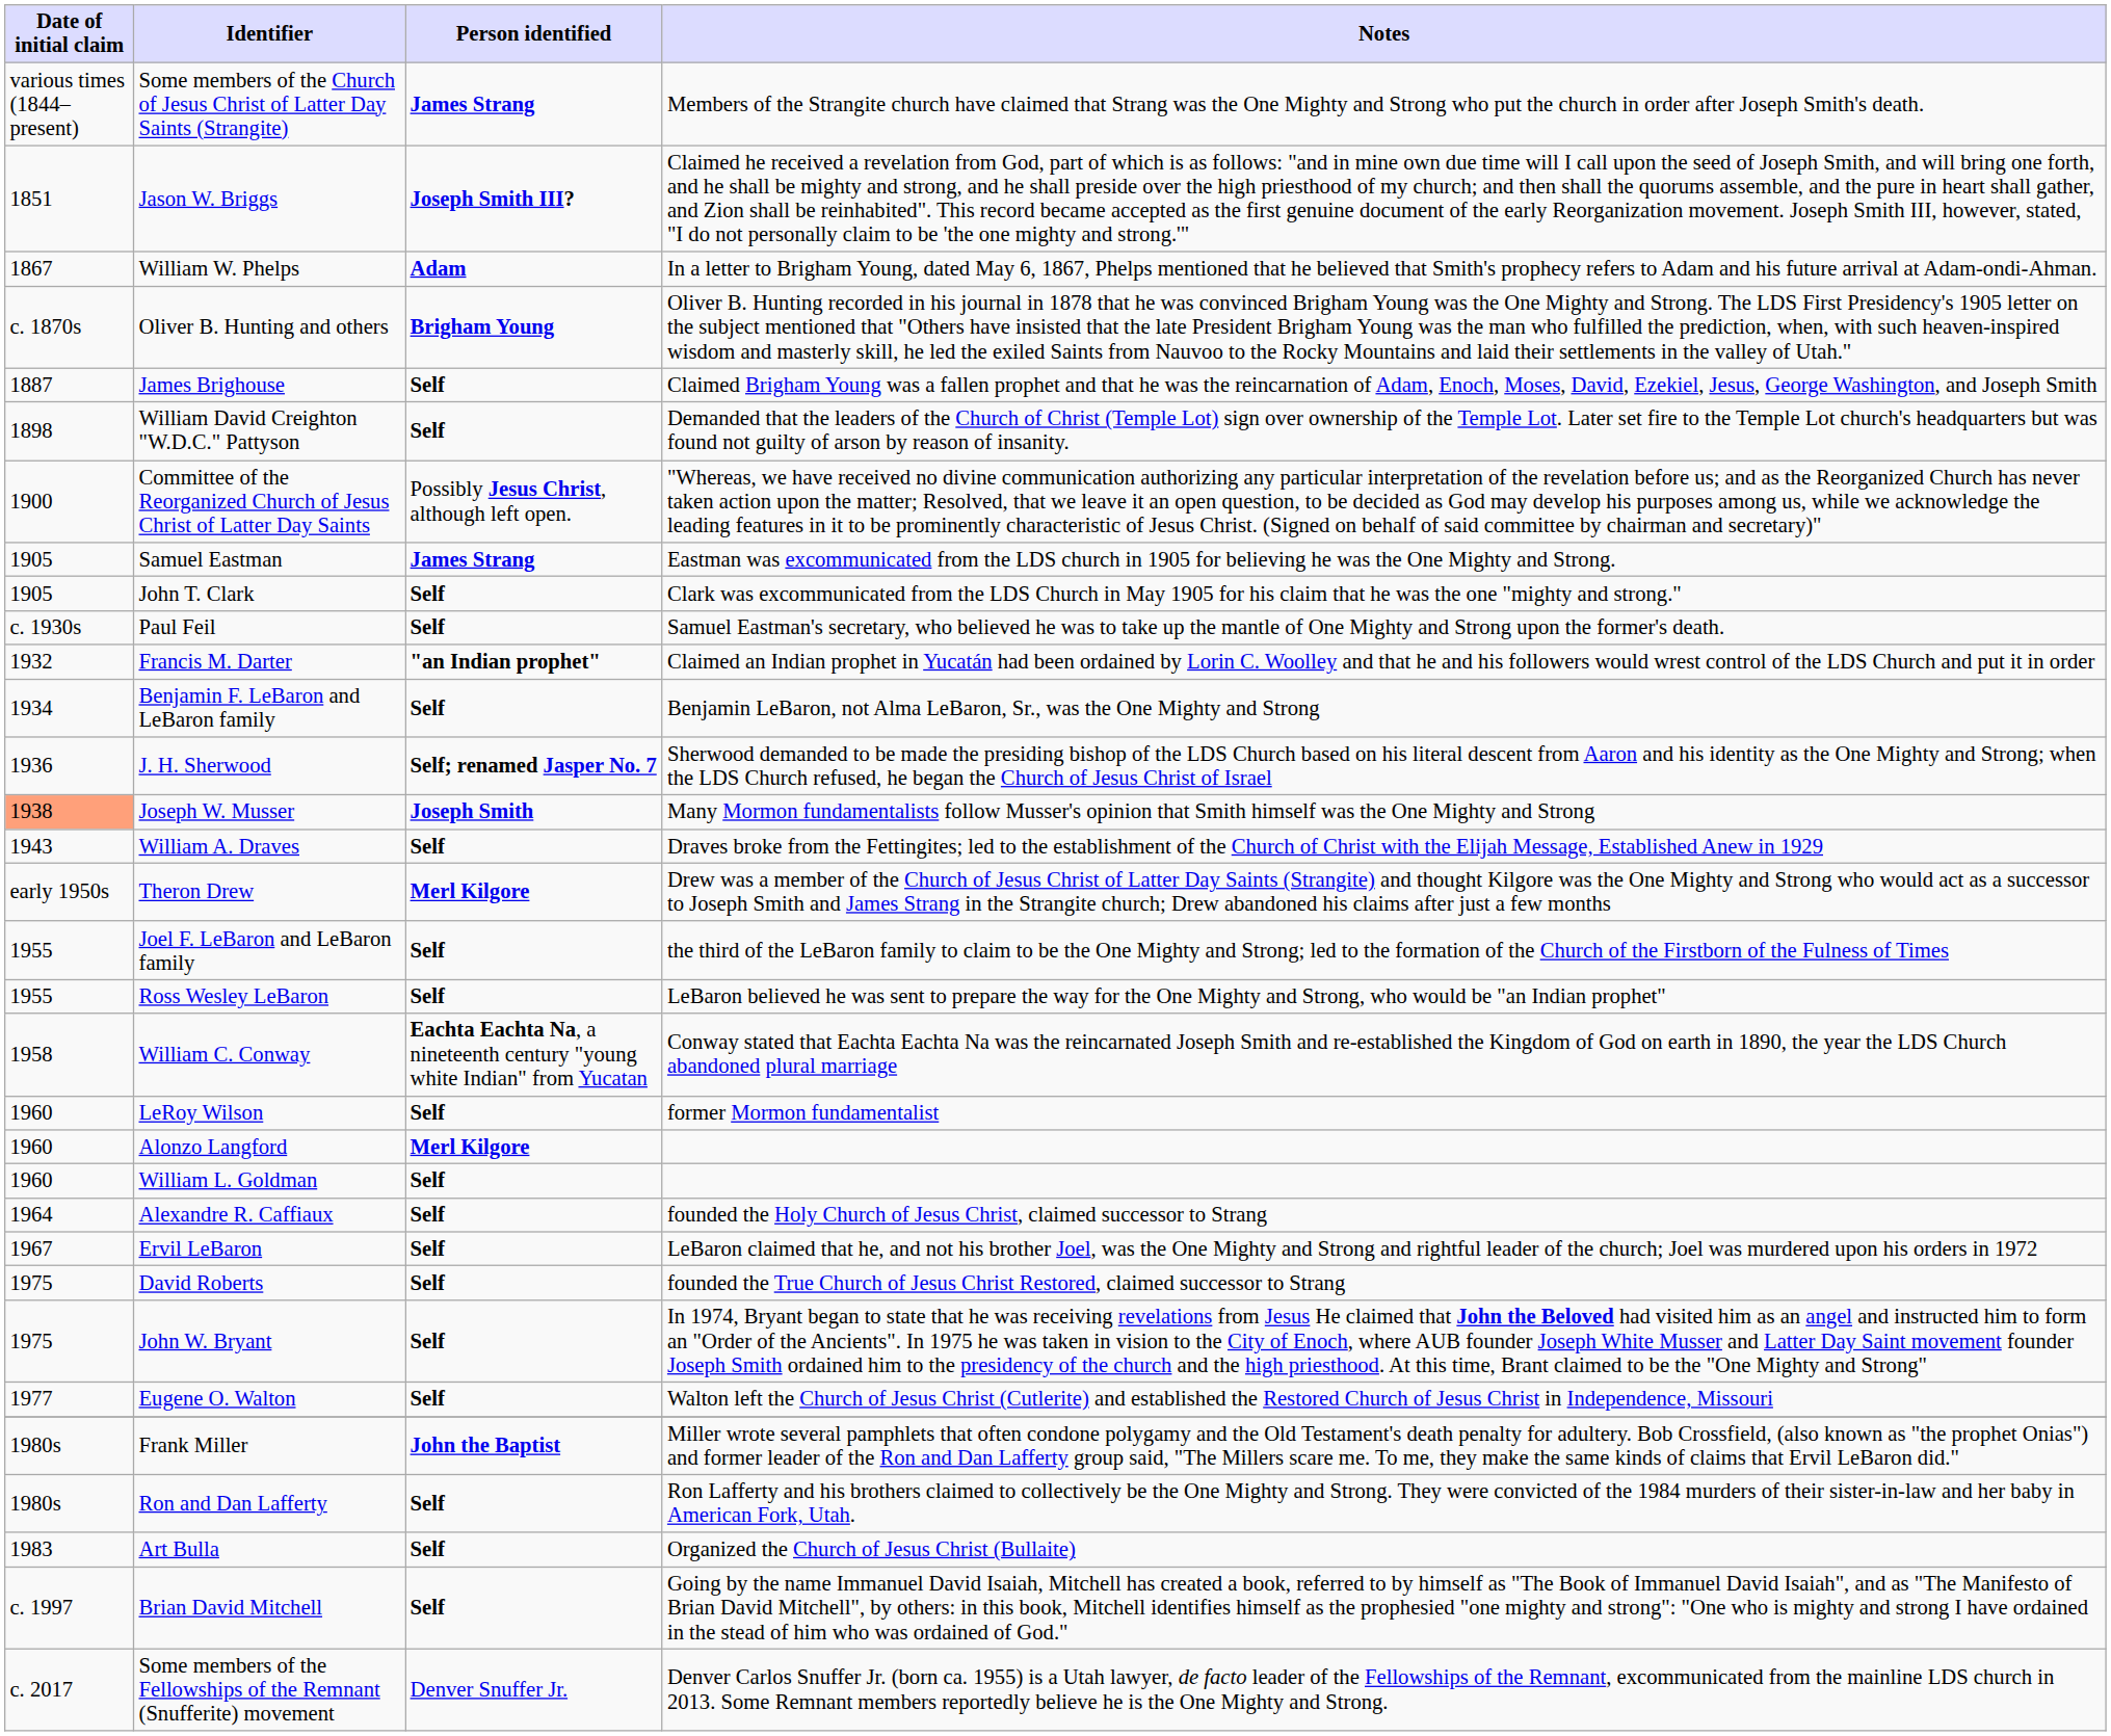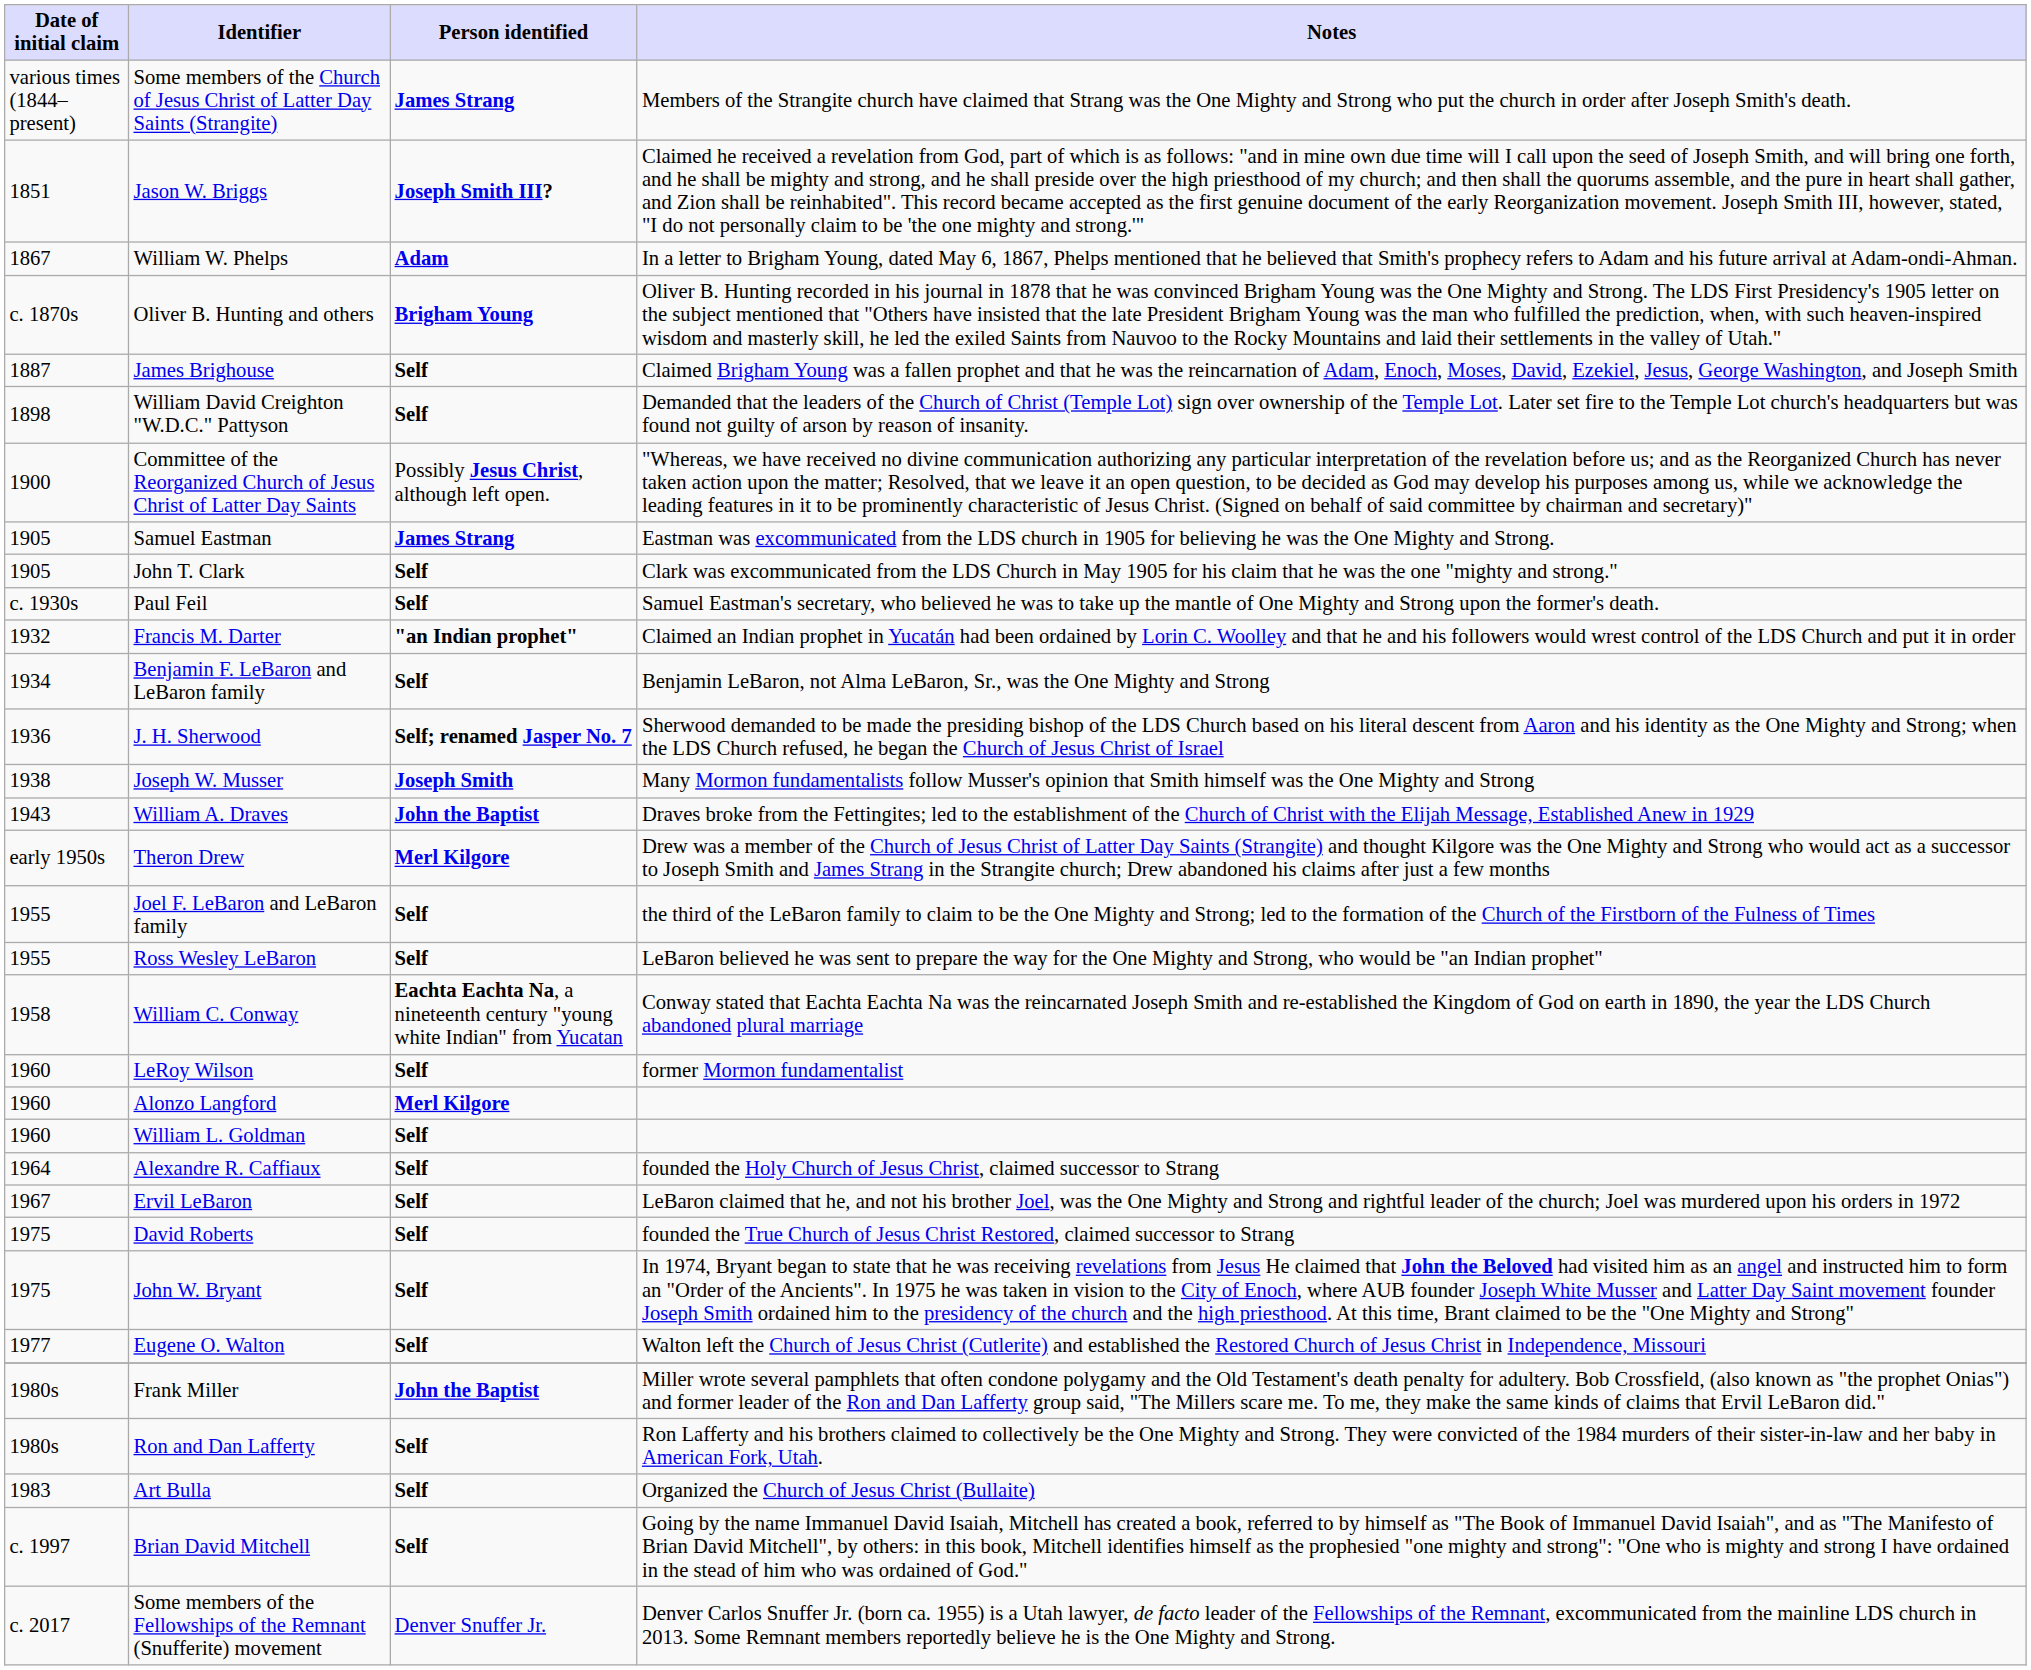 <table class=wikitable>
 <tr>
 <th style="background:#DCDCFF;">Date of initial claim</th>
 <th style="background:#DCDCFF;">Identifier</th>
 <th style="background:#DCDCFF;">Person identified</th>
 <th style="background:#DCDCFF;">Notes</th>
 </tr>
 <tr>
 <td>various times (1844–present)</td>
 <td>Some members of the <a href='#'>Church of Jesus Christ of Latter Day Saints (Strangite)</a></td>
 <td><strong><a href='#'>James Strang</a></strong></td>
 <td>Members of the Strangite church have claimed that Strang was the One Mighty and Strong who put the church in order after Joseph Smith's death.</td>
 </tr>
 <tr>
 <td>1851</td>
 <td><a href='#'>Jason W. Briggs</a></td>
 <td><strong><a href='#'>Joseph Smith III</a>?</strong></td>
 <td>Claimed he received a revelation from God, part of which is as follows: "and in mine own due time will I call upon the seed of Joseph Smith, and will bring one forth, and he shall be mighty and strong, and he shall preside over the high priesthood of my church; and then shall the quorums assemble, and the pure in heart shall gather, and Zion shall be reinhabited". This record became accepted as the first genuine document of the early Reorganization movement. Joseph Smith III, however, stated, "I do not personally claim to be 'the one mighty and strong.'"</td>
 </tr>
 <tr>
 <td>1867</td>
 <td>William W. Phelps</td>
 <td><strong><a href='#'>Adam</a></strong></td>
 <td>In a letter to Brigham Young, dated May 6, 1867, Phelps mentioned that he believed that Smith's prophecy refers to Adam and his future arrival at Adam-ondi-Ahman.</td>
 </tr>
 <tr>
 <td>c. 1870s</td>
 <td>Oliver B. Hunting and others</td>
 <td><strong><a href='#'>Brigham Young</a></strong></td>
 <td>Oliver B. Hunting recorded in his journal in 1878 that he was convinced Brigham Young was the One Mighty and Strong. The LDS First Presidency's 1905 letter on the subject  mentioned that "Others have insisted that the late President Brigham Young was the man who fulfilled the prediction, when, with such heaven-inspired wisdom and masterly skill, he led the exiled Saints from Nauvoo to the Rocky Mountains and laid their settlements in the valley of Utah."</td>
 </tr>
 <tr>
 <td>1887</td>
 <td><a href='#'>James Brighouse</a></td>
 <td><strong>Self</strong></td>
 <td>Claimed <a href='#'>Brigham Young</a> was a fallen prophet and that he was the reincarnation of <a href='#'>Adam</a>, <a href='#'>Enoch</a>, <a href='#'>Moses</a>, <a href='#'>David</a>, <a href='#'>Ezekiel</a>, <a href='#'>Jesus</a>, <a href='#'>George Washington</a>, and Joseph Smith</td>
 </tr>
 <tr>
 <td>1898</td>
 <td>William David Creighton "W.D.C." Pattyson</td>
 <td><strong>Self</strong></td>
 <td>Demanded that the leaders of the <a href='#'>Church of Christ (Temple Lot)</a> sign over ownership of the <a href='#'>Temple Lot</a>. Later set fire to the Temple Lot church's headquarters but was found not guilty of arson by reason of insanity.</td>
 </tr>
 <tr>
 <td>1900</td>
 <td>Committee of the <a href='#'>Reorganized Church of Jesus Christ of Latter Day Saints</a></td>
 <td>Possibly <strong><a href='#'>Jesus Christ</a></strong>, although left open.</td>
 <td>"Whereas, we have received no divine communication authorizing any particular interpretation of the revelation before us; and as the Reorganized Church has never taken action upon the matter; Resolved, that we leave it an open question, to be decided as God may develop his purposes among us, while we acknowledge the leading features in it to be prominently characteristic of Jesus Christ. (Signed on behalf of said committee by chairman and secretary)" </td>
 </tr>
 <tr>
 <td>1905</td>
 <td>Samuel Eastman</td>
 <td><strong><a href='#'>James Strang</a></strong></td>
 <td>Eastman was <a href='#'>excommunicated</a> from the LDS church in 1905 for believing he was the One Mighty and Strong.</td>
 </tr>
 <tr>
 <td>1905</td>
 <td>John T. Clark</td>
 <td><strong>Self</strong></td>
 <td>Clark was excommunicated from the LDS Church in May 1905 for his claim that he was the one "mighty and strong."</td>
 </tr>
 <tr>
 <td>c. 1930s</td>
 <td>Paul Feil</td>
 <td><strong>Self</strong></td>
 <td>Samuel Eastman's secretary, who believed he was to take up the mantle of One Mighty and Strong upon the former's death.</td>
 </tr>
 <tr>
 <td>1932</td>
 <td><a href='#'>Francis M. Darter</a></td>
 <td><strong>"an Indian prophet"</strong></td>
 <td>Claimed an Indian prophet in <a href='#'>Yucatán</a> had been ordained by <a href='#'>Lorin C. Woolley</a> and that he and his followers would wrest control of the LDS Church and put it in order</td>
 </tr>
 <tr>
 <td>1934</td>
 <td><a href='#'>Benjamin F. LeBaron</a> and LeBaron family</td>
 <td><strong>Self</strong></td>
 <td>Benjamin LeBaron, not Alma LeBaron, Sr., was the One Mighty and Strong</td>
 </tr>
 <tr>
 <td>1936</td>
 <td><a href='#'>J. H. Sherwood</a></td>
 <td><strong>Self; renamed <a href='#'>Jasper No. 7</a></strong></td>
 <td>Sherwood demanded to be made the presiding bishop of the LDS Church based on his literal descent from <a href='#'>Aaron</a> and his identity as the One Mighty and Strong; when the LDS Church refused, he began the <a href='#'>Church of Jesus Christ of Israel</a></td>
 </tr>
 <tr>
-<td style="background: lightsalmon;">1938</td>
+<td>1938</td>
 <td><a href='#'>Joseph W. Musser</a></td>
 <td><strong><a href='#'>Joseph Smith</a></strong></td>
 <td>Many <a href='#'>Mormon fundamentalists</a> follow Musser's opinion that Smith himself was the One Mighty and Strong</td>
 </tr>
 <tr>
 <td>1943</td>
 <td><a href='#'>William A. Draves</a></td>
-<td><strong>Self</strong></td>
+<td><strong><a href='#'>John the Baptist</a></strong></td>
 <td>Draves broke from the Fettingites; led to the establishment of the <a href='#'>Church of Christ with the Elijah Message, Established Anew in 1929</a></td>
 </tr>
 <tr>
 <td>early 1950s</td>
 <td><a href='#'>Theron Drew</a></td>
 <td><strong><a href='#'>Merl Kilgore</a></strong></td>
 <td>Drew was a member of the <a href='#'>Church of Jesus Christ of Latter Day Saints (Strangite)</a> and thought Kilgore was the One Mighty and Strong who would act as a successor to Joseph Smith and <a href='#'>James Strang</a> in the Strangite church; Drew abandoned his claims after just a few months</td>
 </tr>
 <tr>
 <td>1955</td>
 <td><a href='#'>Joel F. LeBaron</a> and LeBaron family</td>
 <td><strong>Self</strong></td>
 <td>the third of the LeBaron family to claim to be the One Mighty and Strong; led to the formation of the <a href='#'>Church of the Firstborn of the Fulness of Times</a></td>
 </tr>
 <tr>
 <td>1955</td>
 <td><a href='#'>Ross Wesley LeBaron</a></td>
 <td><strong>Self</strong></td>
 <td>LeBaron believed he was sent to prepare the way for the One Mighty and Strong, who would be "an Indian prophet"</td>
 </tr>
 <tr>
 <td>1958</td>
 <td><a href='#'>William C. Conway</a></td>
 <td><strong>Eachta Eachta Na</strong>, a nineteenth century "young white Indian" from <a href='#'>Yucatan</a></td>
 <td>Conway stated that Eachta Eachta Na was the reincarnated Joseph Smith and re-established the Kingdom of God on earth in 1890, the year the LDS Church <a href='#'>abandoned</a> <a href='#'>plural marriage</a></td>
 </tr>
 <tr>
 <td>1960</td>
 <td><a href='#'>LeRoy Wilson</a></td>
 <td><strong>Self</strong></td>
 <td>former <a href='#'>Mormon fundamentalist</a></td>
 </tr>
 <tr>
 <td>1960</td>
 <td><a href='#'>Alonzo Langford</a></td>
 <td><strong><a href='#'>Merl Kilgore</a></strong></td>
 <td></td>
 </tr>
 <tr>
 <td>1960</td>
 <td><a href='#'>William L. Goldman</a></td>
 <td><strong>Self</strong></td>
 <td></td>
 </tr>
 <tr>
 <td>1964</td>
 <td><a href='#'>Alexandre R. Caffiaux</a></td>
 <td><strong>Self</strong></td>
 <td>founded the <a href='#'>Holy Church of Jesus Christ</a>, claimed successor to Strang</td>
 </tr>
 <tr>
 <td>1967</td>
 <td><a href='#'>Ervil LeBaron</a></td>
 <td><strong>Self</strong></td>
 <td>LeBaron claimed that he, and not his brother <a href='#'>Joel</a>, was the One Mighty and Strong and rightful leader of the church; Joel was murdered upon his orders in 1972</td>
 </tr>
 <tr>
 <td>1975</td>
 <td><a href='#'>David Roberts</a></td>
 <td><strong>Self</strong></td>
 <td>founded the <a href='#'>True Church of Jesus Christ Restored</a>, claimed successor to Strang</td>
 </tr>
 <tr>
 <td>1975</td>
 <td><a href='#'>John W. Bryant</a></td>
 <td><strong>Self</strong></td>
 <td>In 1974, Bryant began to state that he was receiving <a href='#'>revelations</a> from <a href='#'>Jesus</a> He claimed that <strong><a href='#'>John the Beloved</a></strong> had visited him as an <a href='#'>angel</a> and instructed him to form an "Order of the Ancients". In 1975 he was taken in vision to the <a href='#'>City of Enoch</a>, where AUB founder <a href='#'>Joseph White Musser</a> and <a href='#'>Latter Day Saint movement</a> founder <a href='#'>Joseph Smith</a> ordained him to the <a href='#'>presidency of the church</a> and the <a href='#'>high priesthood</a>. At this time, Brant claimed to be the "One Mighty and Strong"</td>
 </tr>
 <tr>
 <td>1977</td>
 <td><a href='#'>Eugene O. Walton</a></td>
 <td><strong>Self</strong></td>
 <td>Walton left the <a href='#'>Church of Jesus Christ (Cutlerite)</a> and established the <a href='#'>Restored Church of Jesus Christ</a> in <a href='#'>Independence, Missouri</a></td>
 </tr>
 <tr>
 </tr>
 <tr>
 <td>1980s</td>
 <td>Frank Miller</td>
 <td><strong><a href='#'>John the Baptist</a></strong></td>
 <td>Miller wrote several pamphlets that often condone polygamy and the Old Testament's death penalty for adultery. Bob Crossfield, (also known as "the prophet Onias") and former leader of the <a href='#'>Ron and Dan Lafferty</a> group said, "The Millers scare me. To me, they make the same kinds of claims that Ervil LeBaron did."</td>
 </tr>
 <tr>
 <td>1980s</td>
 <td><a href='#'>Ron and Dan Lafferty</a></td>
 <td><strong>Self</strong></td>
 <td>Ron Lafferty and his brothers claimed to collectively be the One Mighty and Strong. They were convicted of the 1984 murders of their sister-in-law and her baby in <a href='#'>American Fork, Utah</a>.</td>
 </tr>
 <tr>
 <td>1983</td>
 <td><a href='#'>Art Bulla</a></td>
 <td><strong>Self</strong></td>
 <td>Organized the <a href='#'>Church of Jesus Christ (Bullaite)</a></td>
 </tr>
 <tr>
 <td>c. 1997</td>
 <td><a href='#'>Brian David Mitchell</a></td>
 <td><strong>Self</strong></td>
 <td>Going by the name Immanuel David Isaiah, Mitchell has created a book, referred to by himself as "The Book of Immanuel David Isaiah", and as "The Manifesto of Brian David Mitchell", by others: in this book, Mitchell identifies himself as the prophesied "one mighty and strong": "One who is mighty and strong I have ordained in the stead of him who was ordained of God."</td>
 </tr>
 <tr>
 <td>c. 2017</td>
 <td>Some members of the <a href='#'>Fellowships of the Remnant</a> (Snufferite) movement</td>
 <td><a href='#'>Denver Snuffer Jr.</a></td>
 <td>Denver Carlos Snuffer Jr. (born ca. 1955) is a Utah lawyer, <em>de facto</em> leader of the <a href='#'>Fellowships of the Remnant</a>, excommunicated from the mainline LDS church in 2013. Some Remnant members reportedly believe he is the One Mighty and Strong.</td>
 </tr>
 </table>
